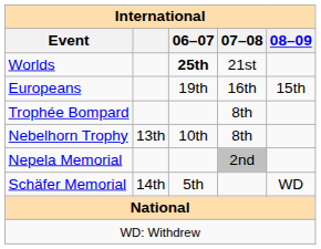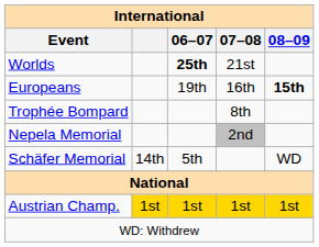 <table class="wikitable" style="text-align:center">
 <tr>
 <th style="background-color: #ffdead; " colspan=5 align=center>International</th>
 </tr>
 <tr>
 <th>Event</th>
 <th></th>
 <th>06–07</th>
 <th>07–08</th>
 <th><a href='#'>08–09</a></th>
 </tr>
 <tr>
 <td align=left><a href='#'>Worlds</a></td>
 <td></td>
 <td><strong>25th</strong></td>
 <td>21st</td>
 <td></td>
 </tr>
 <tr>
 <td align=left><a href='#'>Europeans</a></td>
 <td></td>
 <td>19th</td>
 <td>16th</td>
-<td>15th</td>
+<td><strong>15th</strong></td>
 </tr>
 <tr>
 <td align=left> <a href='#'>Trophée Bompard</a></td>
 <td></td>
 <td></td>
-<td>8th</td>
-<td></td>
-</tr>
-<tr>
-<td align=left><a href='#'>Nebelhorn Trophy</a></td>
-<td>13th</td>
-<td>10th</td>
 <td>8th</td>
 <td></td>
 </tr>
 <tr>
 <td align=left><a href='#'>Nepela Memorial</a></td>
 <td></td>
 <td></td>
 <td bgcolor=silver>2nd</td>
 <td></td>
 </tr>
 <tr>
 <td align=left><a href='#'>Schäfer Memorial</a></td>
 <td>14th</td>
 <td>5th</td>
 <td></td>
 <td>WD</td>
 </tr>
 <tr>
 <th style="background-color: #ffdead; " colspan=5 align=center>National</th>
 </tr>
 <tr>
+<td align=left><a href='#'>Austrian Champ.</a></td>
+<td bgcolor=gold>1st</td>
+<td bgcolor=gold>1st</td>
+<td bgcolor=gold>1st</td>
+<td bgcolor=gold>1st</td>
+</tr>
+<tr>
 <td colspan=5 align=center><small> WD: Withdrew </small></td>
 </tr>
 </table>
